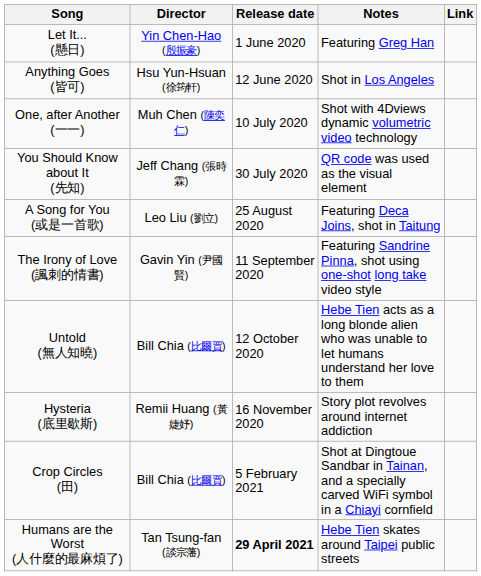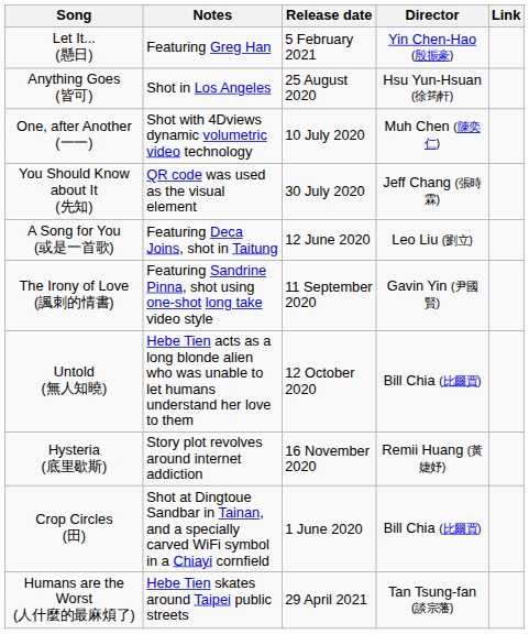 <table class="wikitable">
 <tr>
 <th width="150px">Song</th>
+<th width="150px">Notes</th>
+<th width="100px">Release date</th>
 <th width="120px">Director</th>
-<th width="100px">Release date</th>
-<th width="150px">Notes</th>
 <th width="2px">Link</th>
 </tr>
 <tr>
 <td style="text-align:center;">Let It...<br>(懸日)</td>
+<td>Featuring <a href='#'>Greg Han</a></td>
+<td>5 February 2021</td>
 <td style="text-align:center;"><a href='#'>Yin Chen-Hao</a> <small>(<a href='#'>殷振豪</a>)</small></td>
-<td>1 June 2020</td>
-<td>Featuring <a href='#'>Greg Han</a></td>
 <td style="text-align:center;"></td>
 </tr>
 <tr>
 <td style="text-align:center;">Anything Goes<br>(皆可)</td>
+<td>Shot in <a href='#'>Los Angeles</a></td>
+<td>25 August 2020</td>
 <td style="text-align:center;">Hsu Yun-Hsuan <small>(徐筠軒)</small></td>
-<td>12 June 2020</td>
-<td>Shot in <a href='#'>Los Angeles</a></td>
 <td style="text-align:center;"></td>
 </tr>
 <tr>
 <td style="text-align:center;">One, after Another<br>(一一)</td>
+<td>Shot with 4Dviews dynamic <a href='#'>volumetric video</a> technology</td>
+<td>10 July 2020</td>
 <td style="text-align:center;">Muh Chen <small>(<a href='#'>陳奕仁</a>)</small></td>
-<td>10 July 2020</td>
-<td>Shot with 4Dviews dynamic <a href='#'>volumetric video</a> technology</td>
 <td style="text-align:center;"></td>
 </tr>
 <tr>
 <td style="text-align:center;">You Should Know about It<br>(先知)</td>
+<td><a href='#'>QR code</a> was used as the visual element</td>
+<td>30 July 2020</td>
 <td style="text-align:center;">Jeff Chang <small>(張時霖)</small></td>
-<td>30 July 2020</td>
-<td><a href='#'>QR code</a> was used as the visual element</td>
 <td style="text-align:center;"></td>
 </tr>
 <tr>
 <td style="text-align:center;">A Song for You<br>(或是一首歌)</td>
+<td>Featuring <a href='#'>Deca Joins</a>, shot in <a href='#'>Taitung</a></td>
+<td>12 June 2020</td>
 <td style="text-align:center;">Leo Liu <small>(劉立)</small></td>
-<td>25 August 2020</td>
-<td>Featuring <a href='#'>Deca Joins</a>, shot in <a href='#'>Taitung</a></td>
 <td style="text-align:center;"></td>
 </tr>
 <tr>
 <td style="text-align:center;">The Irony of Love<br>(諷刺的情書)</td>
+<td>Featuring <a href='#'>Sandrine Pinna</a>, shot using <a href='#'>one-shot</a> <a href='#'>long take</a> video style</td>
+<td>11 September 2020</td>
 <td style="text-align:center;">Gavin Yin <small>(尹國賢)</small></td>
-<td>11 September 2020</td>
-<td>Featuring <a href='#'>Sandrine Pinna</a>, shot using <a href='#'>one-shot</a> <a href='#'>long take</a> video style</td>
 <td style="text-align:center;"></td>
 </tr>
 <tr>
 <td style="text-align:center;">Untold<br>(無人知曉)</td>
+<td><a href='#'>Hebe Tien</a> acts as a long blonde alien who was unable to let humans understand her love to them</td>
+<td>12 October 2020</td>
 <td style="text-align:center;">Bill Chia <small>(<a href='#'>比爾賈</a>)</small></td>
-<td>12 October 2020</td>
-<td><a href='#'>Hebe Tien</a> acts as a long blonde alien who was unable to let humans understand her love to them</td>
 <td style="text-align:center;"></td>
 </tr>
 <tr>
 <td style="text-align:center;">Hysteria<br>(底里歇斯)</td>
+<td>Story plot revolves around internet addiction</td>
+<td>16 November 2020</td>
 <td style="text-align:center;">Remii Huang <small>(黃婕妤)</small></td>
-<td>16 November 2020</td>
-<td>Story plot revolves around internet addiction</td>
 <td style="text-align:center;"></td>
 </tr>
 <tr>
 <td style="text-align:center;">Crop Circles<br>(田)</td>
+<td>Shot at Dingtoue Sandbar in <a href='#'>Tainan</a>, and a specially carved WiFi symbol in a <a href='#'>Chiayi</a> cornfield</td>
+<td>1 June 2020</td>
 <td style="text-align:center;">Bill Chia <small>(<a href='#'>比爾賈</a>)</small></td>
-<td>5 February 2021</td>
-<td>Shot at Dingtoue Sandbar in <a href='#'>Tainan</a>, and a specially carved WiFi symbol in a <a href='#'>Chiayi</a> cornfield</td>
 <td style="text-align:center;"></td>
 </tr>
 <tr>
 <td style="text-align:center;">Humans are the Worst<br>(人什麼的最麻煩了)</td>
+<td><a href='#'>Hebe Tien</a> skates around <a href='#'>Taipei</a> public streets</td>
+<td>29 April 2021</td>
 <td style="text-align:center;">Tan Tsung-fan <small>(談宗藩)</small></td>
-<td><strong>29 April 2021</strong></td>
-<td><a href='#'>Hebe Tien</a> skates around <a href='#'>Taipei</a> public streets</td>
 <td style="text-align:center;"></td>
 </tr>
 </table>
